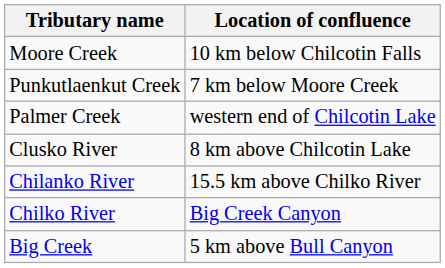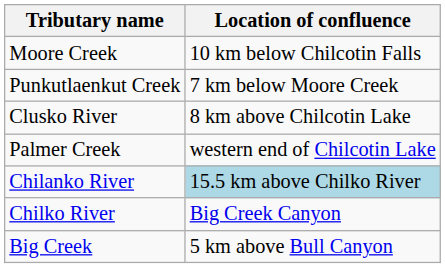 <table class="wikitable">
 <tr>
 <th>Tributary name</th>
 <th>Location of confluence</th>
 </tr>
 <tr>
 <td>Moore Creek</td>
 <td>10 km below Chilcotin Falls</td>
 </tr>
 <tr>
 <td>Punkutlaenkut Creek</td>
 <td>7 km below Moore Creek</td>
 </tr>
 <tr>
+<td>Clusko River</td>
+<td>8 km above Chilcotin Lake</td>
+</tr>
+<tr>
 <td>Palmer Creek</td>
 <td>western end of <a href='#'>Chilcotin Lake</a></td>
 </tr>
 <tr>
-<td>Clusko River</td>
-<td>8 km above Chilcotin Lake</td>
-</tr>
-<tr>
 <td><a href='#'>Chilanko River</a></td>
-<td>15.5 km above Chilko River</td>
+<td style="background: lightblue;">15.5 km above Chilko River</td>
 </tr>
 <tr>
 <td><a href='#'>Chilko River</a></td>
 <td><a href='#'>Big Creek Canyon</a></td>
 </tr>
 <tr>
 <td><a href='#'>Big Creek</a></td>
 <td>5 km above <a href='#'>Bull Canyon</a></td>
 </tr>
 </table>
